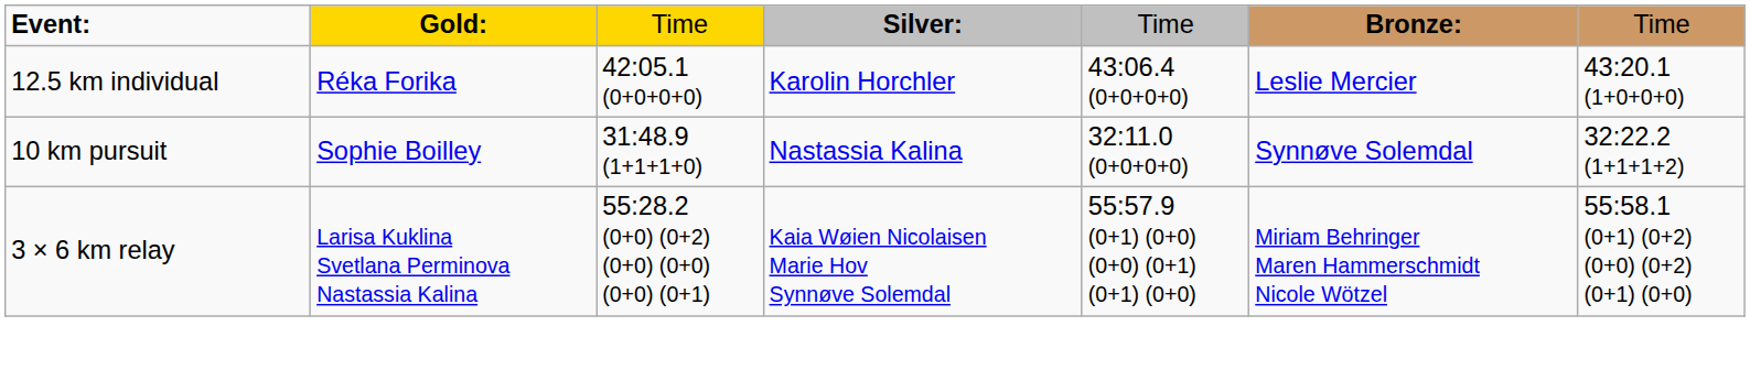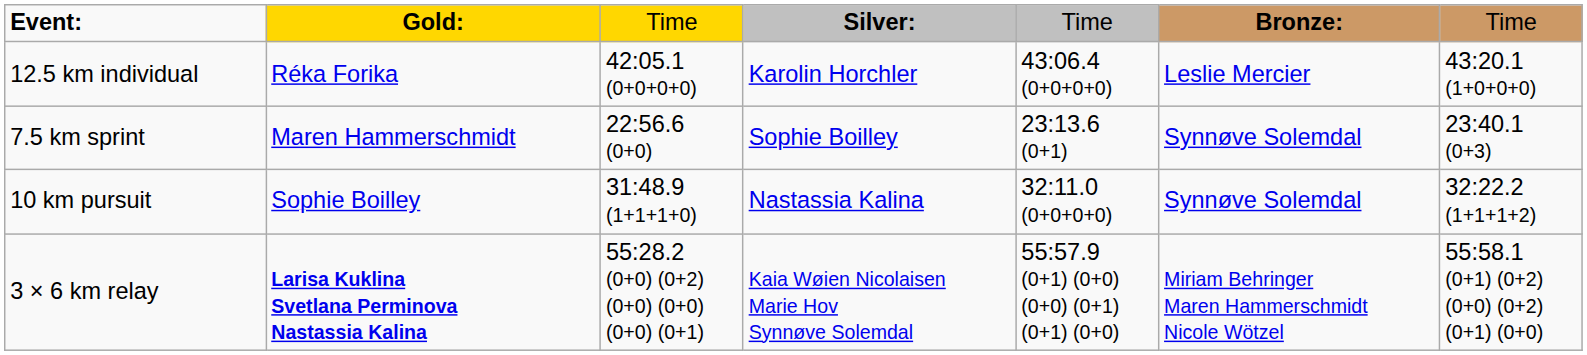 <table class="wikitable" width=85%>
 <tr>
 <td><strong>Event:</strong></td>
 <td style="text-align:center;background-color:gold;"><strong>Gold:</strong></td>
 <td style="text-align:center;background-color:gold;">Time</td>
 <td style="text-align:center;background-color:silver;"><strong>Silver:</strong></td>
 <td style="text-align:center;background-color:silver;">Time</td>
 <td style="text-align:center;background-color:#CC9966;"><strong>Bronze:</strong></td>
 <td style="text-align:center;background-color:#CC9966;">Time</td>
 </tr>
 <tr>
 <td>12.5 km individual<br><em></em></td>
 <td><a href='#'>Réka Forika</a><br><small></small></td>
 <td>42:05.1<br><small>(0+0+0+0)</small></td>
 <td><a href='#'>Karolin Horchler</a><br><small></small></td>
 <td>43:06.4<br><small>(0+0+0+0)</small></td>
 <td><a href='#'>Leslie Mercier</a><br><small></small></td>
 <td>43:20.1<br><small>(1+0+0+0)</small></td>
 </tr>
 <tr>
+<td>7.5 km sprint<br><em></em></td>
+<td><a href='#'>Maren Hammerschmidt</a><br><small></small></td>
+<td>22:56.6<br><small>(0+0)</small></td>
+<td><a href='#'>Sophie Boilley</a><br><small></small></td>
+<td>23:13.6<br><small>(0+1)</small></td>
+<td><a href='#'>Synnøve Solemdal</a><br><small></small></td>
+<td>23:40.1<br><small>(0+3)</small></td>
+</tr>
+<tr>
 <td>10 km pursuit<br><em></em></td>
 <td><a href='#'>Sophie Boilley</a><br><small></small></td>
 <td>31:48.9<br><small>(1+1+1+0)</small></td>
 <td><a href='#'>Nastassia Kalina</a><br><small></small></td>
 <td>32:11.0<br><small>(0+0+0+0)</small></td>
 <td><a href='#'>Synnøve Solemdal</a><br><small></small></td>
 <td>32:22.2<br><small>(1+1+1+2)</small></td>
 </tr>
 <tr>
 <td>3 × 6 km relay<br><em></em></td>
-<td>  <br><small><a href='#'>Larisa Kuklina</a><br><a href='#'>Svetlana Perminova</a><br><a href='#'>Nastassia Kalina</a></small></td>
+<td><strong>  <br><small><a href='#'>Larisa Kuklina</a><br><a href='#'>Svetlana Perminova</a><br><a href='#'>Nastassia Kalina</a></small></strong></td>
 <td>55:28.2<br><small>(0+0) (0+2)<br>(0+0) (0+0)<br>(0+0) (0+1) </small></td>
 <td>  <br><small><a href='#'>Kaia Wøien Nicolaisen</a><br><a href='#'>Marie Hov</a><br><a href='#'>Synnøve Solemdal</a></small></td>
 <td>55:57.9<br><small>(0+1) (0+0)<br>(0+0) (0+1)<br>(0+1) (0+0)  </small></td>
 <td>  <br><small><a href='#'>Miriam Behringer</a><br><a href='#'>Maren Hammerschmidt</a><br><a href='#'>Nicole Wötzel</a></small></td>
 <td>55:58.1<br><small>(0+1) (0+2)<br>(0+0) (0+2)<br>(0+1) (0+0) </small></td>
 </tr>
 </table>
